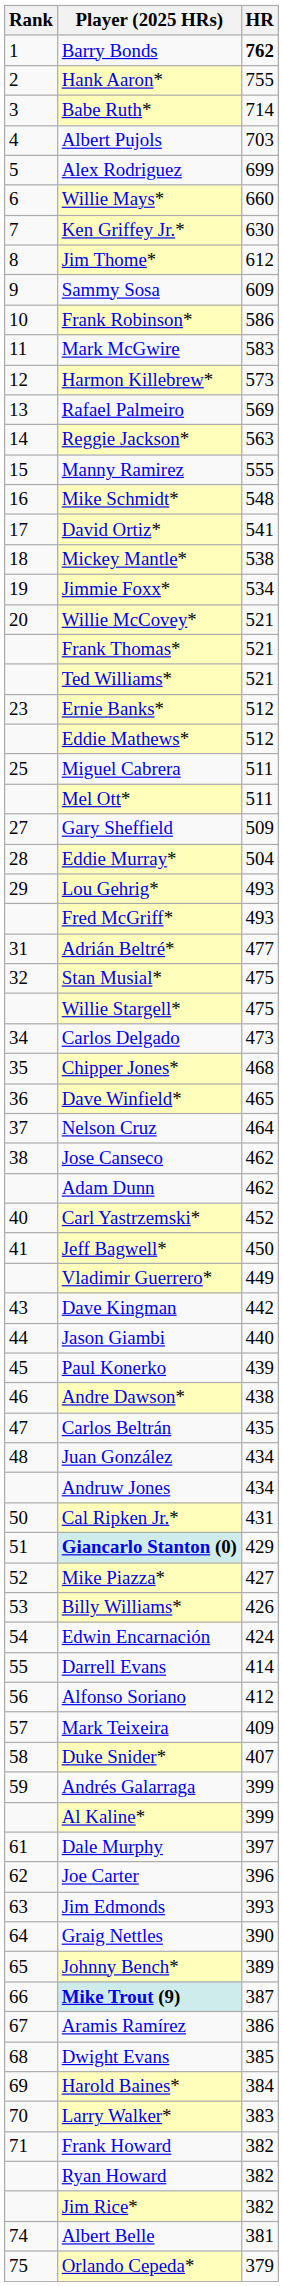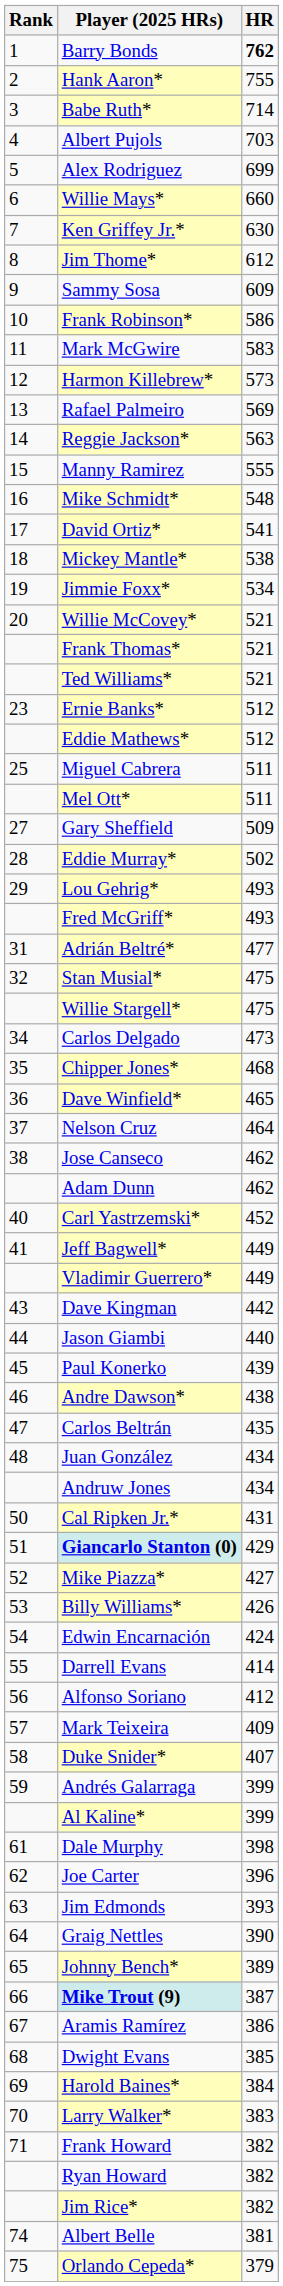 <table class="wikitable" style="float:left;">
 <tr style="white-space:nowrap;">
 <th>Rank</th>
 <th>Player (2025 HRs)</th>
 <th>HR</th>
 </tr>
 <tr>
 <td>1</td>
 <td><a href='#'>Barry Bonds</a></td>
 <td><strong>762</strong></td>
 </tr>
 <tr>
 <td>2</td>
 <td style="background:#ffffbb;"><a href='#'>Hank Aaron</a>*</td>
 <td>755</td>
 </tr>
 <tr>
 <td>3</td>
 <td style="background:#ffffbb;"><a href='#'>Babe Ruth</a>*</td>
 <td>714</td>
 </tr>
 <tr>
 <td>4</td>
 <td><a href='#'>Albert Pujols</a></td>
 <td>703</td>
 </tr>
 <tr>
 <td>5</td>
 <td><a href='#'>Alex Rodriguez</a></td>
 <td>699</td>
 </tr>
 <tr>
 <td>6</td>
 <td style="background:#ffffbb;"><a href='#'>Willie Mays</a>*</td>
 <td>660</td>
 </tr>
 <tr>
 <td>7</td>
 <td style="background:#ffffbb;"><a href='#'>Ken Griffey Jr.</a>*</td>
 <td>630</td>
 </tr>
 <tr>
 <td>8</td>
 <td style="background:#ffffbb;"><a href='#'>Jim Thome</a>*</td>
 <td>612</td>
 </tr>
 <tr>
 <td>9</td>
 <td><a href='#'>Sammy Sosa</a></td>
 <td>609</td>
 </tr>
 <tr>
 <td>10</td>
 <td style="background:#ffffbb;"><a href='#'>Frank Robinson</a>*</td>
 <td>586</td>
 </tr>
 <tr>
 <td>11</td>
 <td><a href='#'>Mark McGwire</a></td>
 <td>583</td>
 </tr>
 <tr>
 <td>12</td>
 <td style="background:#ffffbb;"><a href='#'>Harmon Killebrew</a>*</td>
 <td>573</td>
 </tr>
 <tr>
 <td>13</td>
 <td><a href='#'>Rafael Palmeiro</a></td>
 <td>569</td>
 </tr>
 <tr>
 <td>14</td>
 <td style="background:#ffffbb;"><a href='#'>Reggie Jackson</a>*</td>
 <td>563</td>
 </tr>
 <tr>
 <td>15</td>
 <td><a href='#'>Manny Ramirez</a></td>
 <td>555</td>
 </tr>
 <tr>
 <td>16</td>
 <td style="background:#ffffbb;"><a href='#'>Mike Schmidt</a>*</td>
 <td>548</td>
 </tr>
 <tr>
 <td>17</td>
 <td style="background:#ffffbb;"><a href='#'>David Ortiz</a>*</td>
 <td>541</td>
 </tr>
 <tr>
 <td>18</td>
 <td style="background:#ffffbb;"><a href='#'>Mickey Mantle</a>*</td>
 <td>538</td>
 </tr>
 <tr>
 <td>19</td>
 <td style="background:#ffffbb;"><a href='#'>Jimmie Foxx</a>*</td>
 <td>534</td>
 </tr>
 <tr>
 <td>20</td>
 <td style="background:#ffffbb;"><a href='#'>Willie McCovey</a>*</td>
 <td>521</td>
 </tr>
 <tr>
 <td></td>
 <td style="background:#ffffbb;"><a href='#'>Frank Thomas</a>*</td>
 <td>521</td>
 </tr>
 <tr>
 <td></td>
 <td style="background:#ffffbb;"><a href='#'>Ted Williams</a>*</td>
 <td>521</td>
 </tr>
 <tr>
 <td>23</td>
 <td style="background:#ffffbb;"><a href='#'>Ernie Banks</a>*</td>
 <td>512</td>
 </tr>
 <tr>
 <td></td>
 <td style="background:#ffffbb;"><a href='#'>Eddie Mathews</a>*</td>
 <td>512</td>
 </tr>
 <tr>
 <td>25</td>
 <td><a href='#'>Miguel Cabrera</a></td>
 <td>511</td>
 </tr>
 <tr>
 <td></td>
 <td style="background:#ffffbb;"><a href='#'>Mel Ott</a>*</td>
 <td>511</td>
 </tr>
 <tr>
 <td>27</td>
 <td><a href='#'>Gary Sheffield</a></td>
 <td>509</td>
 </tr>
 <tr>
 <td>28</td>
 <td style="background:#ffffbb;"><a href='#'>Eddie Murray</a>*</td>
-<td>504</td>
+<td>502</td>
 </tr>
 <tr>
 <td>29</td>
 <td style="background:#ffffbb;"><a href='#'>Lou Gehrig</a>*</td>
 <td>493</td>
 </tr>
 <tr>
 <td></td>
 <td style="background:#ffffbb;"><a href='#'>Fred McGriff</a>*</td>
 <td>493</td>
 </tr>
 <tr>
 <td>31</td>
 <td style="background:#ffffbb;"><a href='#'>Adrián Beltré</a>*</td>
 <td>477</td>
 </tr>
 <tr>
 <td>32</td>
 <td style="background:#ffffbb;"><a href='#'>Stan Musial</a>*</td>
 <td>475</td>
 </tr>
 <tr>
 <td></td>
 <td style="background:#ffffbb;"><a href='#'>Willie Stargell</a>*</td>
 <td>475</td>
 </tr>
 <tr>
 <td>34</td>
 <td><a href='#'>Carlos Delgado</a></td>
 <td>473</td>
 </tr>
 <tr>
 <td>35</td>
 <td style="background:#ffffbb;"><a href='#'>Chipper Jones</a>*</td>
 <td>468</td>
 </tr>
 <tr>
 <td>36</td>
 <td style="background:#ffffbb;"><a href='#'>Dave Winfield</a>*</td>
 <td>465</td>
 </tr>
 <tr>
 <td>37</td>
 <td><a href='#'>Nelson Cruz</a></td>
 <td>464</td>
 </tr>
 <tr>
 <td>38</td>
 <td><a href='#'>Jose Canseco</a></td>
 <td>462</td>
 </tr>
 <tr>
 <td></td>
 <td><a href='#'>Adam Dunn</a></td>
 <td>462</td>
 </tr>
 <tr>
 <td>40</td>
 <td style="background:#ffffbb;"><a href='#'>Carl Yastrzemski</a>*</td>
 <td>452</td>
 </tr>
 <tr>
 <td>41</td>
 <td style="background:#ffffbb;"><a href='#'>Jeff Bagwell</a>*</td>
-<td>450</td>
+<td>449</td>
 </tr>
 <tr>
 <td></td>
 <td style="background:#ffffbb;"><a href='#'>Vladimir Guerrero</a>*</td>
 <td>449</td>
 </tr>
 <tr>
 <td>43</td>
 <td><a href='#'>Dave Kingman</a></td>
 <td>442</td>
 </tr>
 <tr>
 <td>44</td>
 <td><a href='#'>Jason Giambi</a></td>
 <td>440</td>
 </tr>
 <tr>
 <td>45</td>
 <td><a href='#'>Paul Konerko</a></td>
 <td>439</td>
 </tr>
 <tr>
 <td>46</td>
 <td style="background:#ffffbb;"><a href='#'>Andre Dawson</a>*</td>
 <td>438</td>
 </tr>
 <tr>
 <td>47</td>
 <td><a href='#'>Carlos Beltrán</a></td>
 <td>435</td>
 </tr>
 <tr>
 <td>48</td>
 <td><a href='#'>Juan González</a></td>
 <td>434</td>
 </tr>
 <tr>
 <td></td>
 <td><a href='#'>Andruw Jones</a></td>
 <td>434</td>
 </tr>
 <tr>
 <td>50</td>
 <td style="background:#ffffbb;"><a href='#'>Cal Ripken Jr.</a>*</td>
 <td>431</td>
 </tr>
 <tr>
 <td>51</td>
 <td style="background:#cfecec;"><strong><a href='#'>Giancarlo Stanton</a> (0)</strong></td>
 <td>429</td>
 </tr>
 <tr>
 <td>52</td>
 <td style="background:#ffffbb;"><a href='#'>Mike Piazza</a>*</td>
 <td>427</td>
 </tr>
 <tr>
 <td>53</td>
 <td style="background:#ffffbb;"><a href='#'>Billy Williams</a>*</td>
 <td>426</td>
 </tr>
 <tr>
 <td>54</td>
 <td><a href='#'>Edwin Encarnación</a></td>
 <td>424</td>
 </tr>
 <tr>
 <td>55</td>
 <td><a href='#'>Darrell Evans</a></td>
 <td>414</td>
 </tr>
 <tr>
 <td>56</td>
 <td><a href='#'>Alfonso Soriano</a></td>
 <td>412</td>
 </tr>
 <tr>
 <td>57</td>
 <td><a href='#'>Mark Teixeira</a></td>
 <td>409</td>
 </tr>
 <tr>
 <td>58</td>
 <td style="background:#ffffbb;"><a href='#'>Duke Snider</a>*</td>
 <td>407</td>
 </tr>
 <tr>
 <td>59</td>
 <td><a href='#'>Andrés Galarraga</a></td>
 <td>399</td>
 </tr>
 <tr>
 <td></td>
 <td style="background:#ffffbb;"><a href='#'>Al Kaline</a>*</td>
 <td>399</td>
 </tr>
 <tr>
 <td>61</td>
 <td><a href='#'>Dale Murphy</a></td>
-<td>397</td>
+<td>398</td>
 </tr>
 <tr>
 <td>62</td>
 <td><a href='#'>Joe Carter</a></td>
 <td>396</td>
 </tr>
 <tr>
 <td>63</td>
 <td><a href='#'>Jim Edmonds</a></td>
 <td>393</td>
 </tr>
 <tr>
 <td>64</td>
 <td><a href='#'>Graig Nettles</a></td>
 <td>390</td>
 </tr>
 <tr>
 <td>65</td>
 <td style="background:#ffffbb;"><a href='#'>Johnny Bench</a>*</td>
 <td>389</td>
 </tr>
 <tr>
 <td>66</td>
 <td style="background:#cfecec;"><strong><a href='#'>Mike Trout</a> (9)</strong></td>
 <td>387</td>
 </tr>
 <tr>
 <td>67</td>
 <td><a href='#'>Aramis Ramírez</a></td>
 <td>386</td>
 </tr>
 <tr>
 <td>68</td>
 <td><a href='#'>Dwight Evans</a></td>
 <td>385</td>
 </tr>
 <tr>
 <td>69</td>
 <td style="background:#ffffbb;"><a href='#'>Harold Baines</a>*</td>
 <td>384</td>
 </tr>
 <tr>
 <td>70</td>
 <td style="background:#ffffbb;"><a href='#'>Larry Walker</a>*</td>
 <td>383</td>
 </tr>
 <tr>
 <td>71</td>
 <td><a href='#'>Frank Howard</a></td>
 <td>382</td>
 </tr>
 <tr>
 <td></td>
 <td><a href='#'>Ryan Howard</a></td>
 <td>382</td>
 </tr>
 <tr>
 <td></td>
 <td style="background:#ffffbb;"><a href='#'>Jim Rice</a>*</td>
 <td>382</td>
 </tr>
 <tr>
 <td>74</td>
 <td><a href='#'>Albert Belle</a></td>
 <td>381</td>
 </tr>
 <tr>
 <td>75</td>
 <td style="background:#ffffbb;"><a href='#'>Orlando Cepeda</a>*</td>
 <td>379</td>
 </tr>
 </table>
